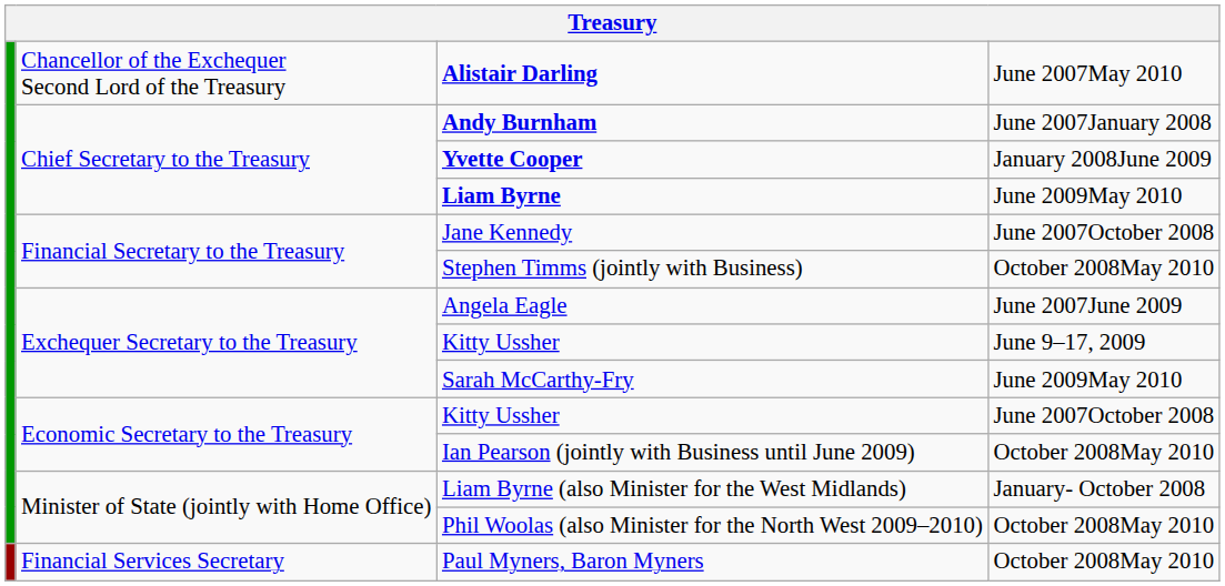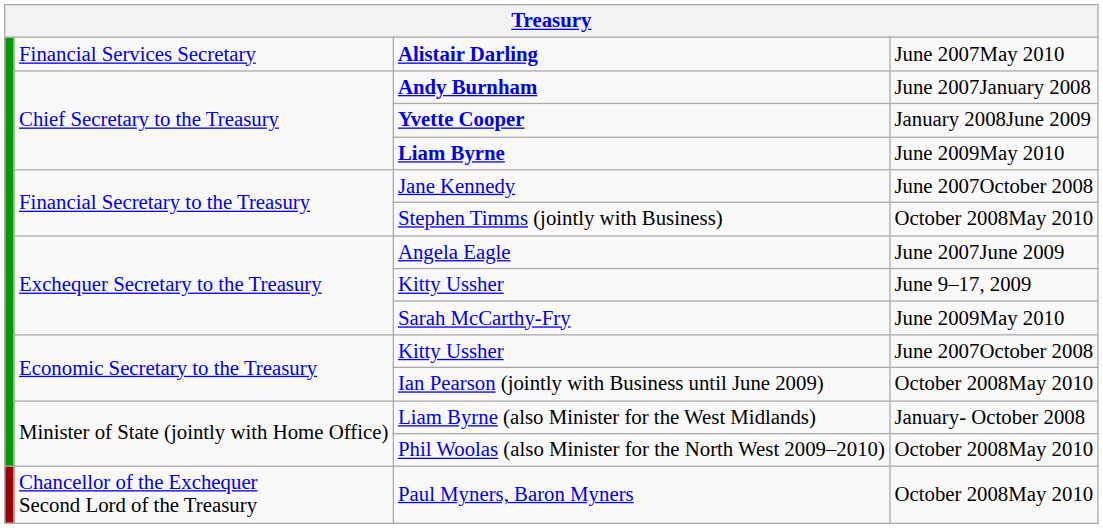 <table class="wikitable">
 <tr>
 <th colspan=4><a href='#'>Treasury</a></th>
 </tr>
 <tr>
 <td rowspan=13 bgcolor="009900"></td>
-<td><a href='#'>Chancellor of the Exchequer</a><br>Second Lord of the Treasury</td>
+<td><a href='#'>Financial Services Secretary</a></td>
 <td><strong><a href='#'>Alistair Darling</a></strong></td>
 <td>June 2007May 2010</td>
 </tr>
 <tr>
 <td rowspan=3><a href='#'>Chief Secretary to the Treasury</a></td>
 <td><strong><a href='#'>Andy Burnham</a></strong></td>
 <td>June 2007January 2008</td>
 </tr>
 <tr>
 <td><strong><a href='#'>Yvette Cooper</a></strong></td>
 <td>January 2008June 2009</td>
 </tr>
 <tr>
 <td><strong><a href='#'>Liam Byrne</a></strong></td>
 <td>June 2009May 2010</td>
 </tr>
 <tr>
 <td rowspan=2><a href='#'>Financial Secretary to the Treasury</a></td>
 <td><a href='#'>Jane Kennedy</a></td>
 <td>June 2007October 2008</td>
 </tr>
 <tr>
 <td><a href='#'>Stephen Timms</a> (jointly with Business)</td>
 <td>October 2008May 2010</td>
 </tr>
 <tr>
 <td rowspan=3><a href='#'>Exchequer Secretary to the Treasury</a></td>
 <td><a href='#'>Angela Eagle</a></td>
 <td>June 2007June 2009</td>
 </tr>
 <tr>
 <td><a href='#'>Kitty Ussher</a></td>
 <td>June 9–17, 2009</td>
 </tr>
 <tr>
 <td><a href='#'>Sarah McCarthy-Fry</a></td>
 <td>June 2009May 2010</td>
 </tr>
 <tr>
 <td rowspan=2><a href='#'>Economic Secretary to the Treasury</a></td>
 <td><a href='#'>Kitty Ussher</a></td>
 <td>June 2007October 2008</td>
 </tr>
 <tr>
 <td><a href='#'>Ian Pearson</a> (jointly with Business until June 2009)</td>
 <td>October 2008May 2010</td>
 </tr>
 <tr>
 <td rowspan=2>Minister of State (jointly with Home Office)</td>
 <td><a href='#'>Liam Byrne</a> (also Minister for the West Midlands)</td>
 <td>January- October 2008</td>
 </tr>
 <tr>
 <td><a href='#'>Phil Woolas</a> (also Minister for the North West 2009–2010)</td>
 <td>October 2008May 2010</td>
 </tr>
 <tr>
 <td bgcolor="990000"></td>
-<td><a href='#'>Financial Services Secretary</a></td>
+<td><a href='#'>Chancellor of the Exchequer</a><br>Second Lord of the Treasury</td>
 <td><a href='#'>Paul Myners, Baron Myners</a></td>
 <td>October 2008May 2010</td>
 </tr>
 </table>
